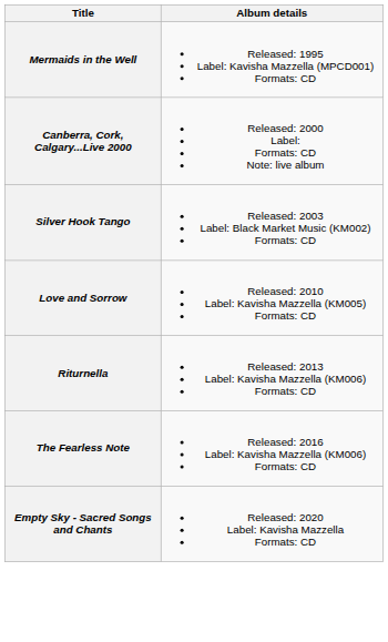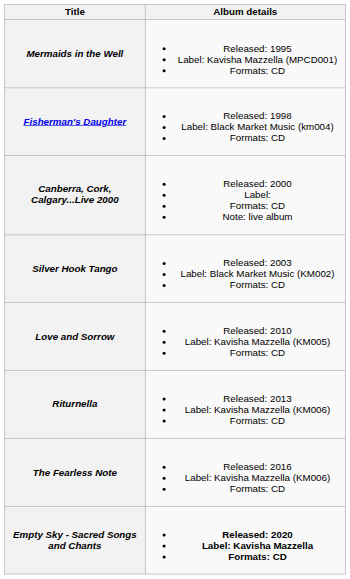 <table class="wikitable plainrowheaders" style="text-align:center;">
 <tr>
 <th scope="col" rowspan="1" style="width:14em;">Title</th>
 <th scope="col" rowspan="1" style="width:20em;">Album details</th>
 </tr>
 <tr>
 <th scope="row"><em>Mermaids in the Well</em></th>
 <td><br><ul><li>Released: 1995</li><li>Label: Kavisha Mazzella (MPCD001)</li><li>Formats: CD</li></ul></td>
+</tr>
+<tr>
+<th scope="row"><em><a href='#'>Fisherman's Daughter</a></em></th>
+<td><br><ul><li>Released: 1998</li><li>Label: Black Market Music (km004)</li><li>Formats: CD</li></ul></td>
 </tr>
 <tr>
 <th scope="row"><em>Canberra, Cork, Calgary...Live 2000</em></th>
 <td><br><ul><li>Released: 2000</li><li>Label:</li><li>Formats: CD</li><li>Note: live album</li></ul></td>
 </tr>
 <tr>
 <th scope="row"><em>Silver Hook Tango</em></th>
 <td><br><ul><li>Released: 2003</li><li>Label: Black Market Music (KM002)</li><li>Formats: CD</li></ul></td>
 </tr>
 <tr>
 <th scope="row"><em>Love and Sorrow</em></th>
 <td><br><ul><li>Released: 2010</li><li>Label: Kavisha Mazzella (KM005)</li><li>Formats: CD</li></ul></td>
 </tr>
 <tr>
 <th scope="row"><em>Riturnella</em></th>
 <td><br><ul><li>Released: 2013</li><li>Label: Kavisha Mazzella (KM006)</li><li>Formats: CD</li></ul></td>
 </tr>
 <tr>
 <th scope="row"><em>The Fearless Note</em></th>
 <td><br><ul><li>Released: 2016</li><li>Label: Kavisha Mazzella (KM006)</li><li>Formats: CD</li></ul></td>
 </tr>
 <tr>
 <th scope="row"><em>Empty Sky - Sacred Songs and Chants</em></th>
-<td><br><ul><li>Released: 2020</li><li>Label: Kavisha Mazzella</li><li>Formats: CD</li></ul></td>
+<td><strong><br><ul><li>Released: 2020</li><li>Label: Kavisha Mazzella</li><li>Formats: CD</li></ul></strong></td>
 </tr>
 </table>
